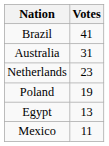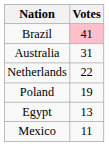 <table class="sortable wikitable" style="text-align:center;">
 <tr>
 <th>Nation</th>
 <th>Votes</th>
 </tr>
 <tr>
 <td>Brazil</td>
-<td>41</td>
+<td style="background: pink;">41</td>
 </tr>
 <tr>
 <td>Australia</td>
 <td>31</td>
 </tr>
 <tr>
 <td>Netherlands</td>
-<td>23</td>
+<td>22</td>
 </tr>
 <tr>
 <td>Poland</td>
 <td>19</td>
 </tr>
 <tr>
 <td>Egypt</td>
 <td>13</td>
 </tr>
 <tr>
 <td>Mexico</td>
 <td>11</td>
 </tr>
 </table>
